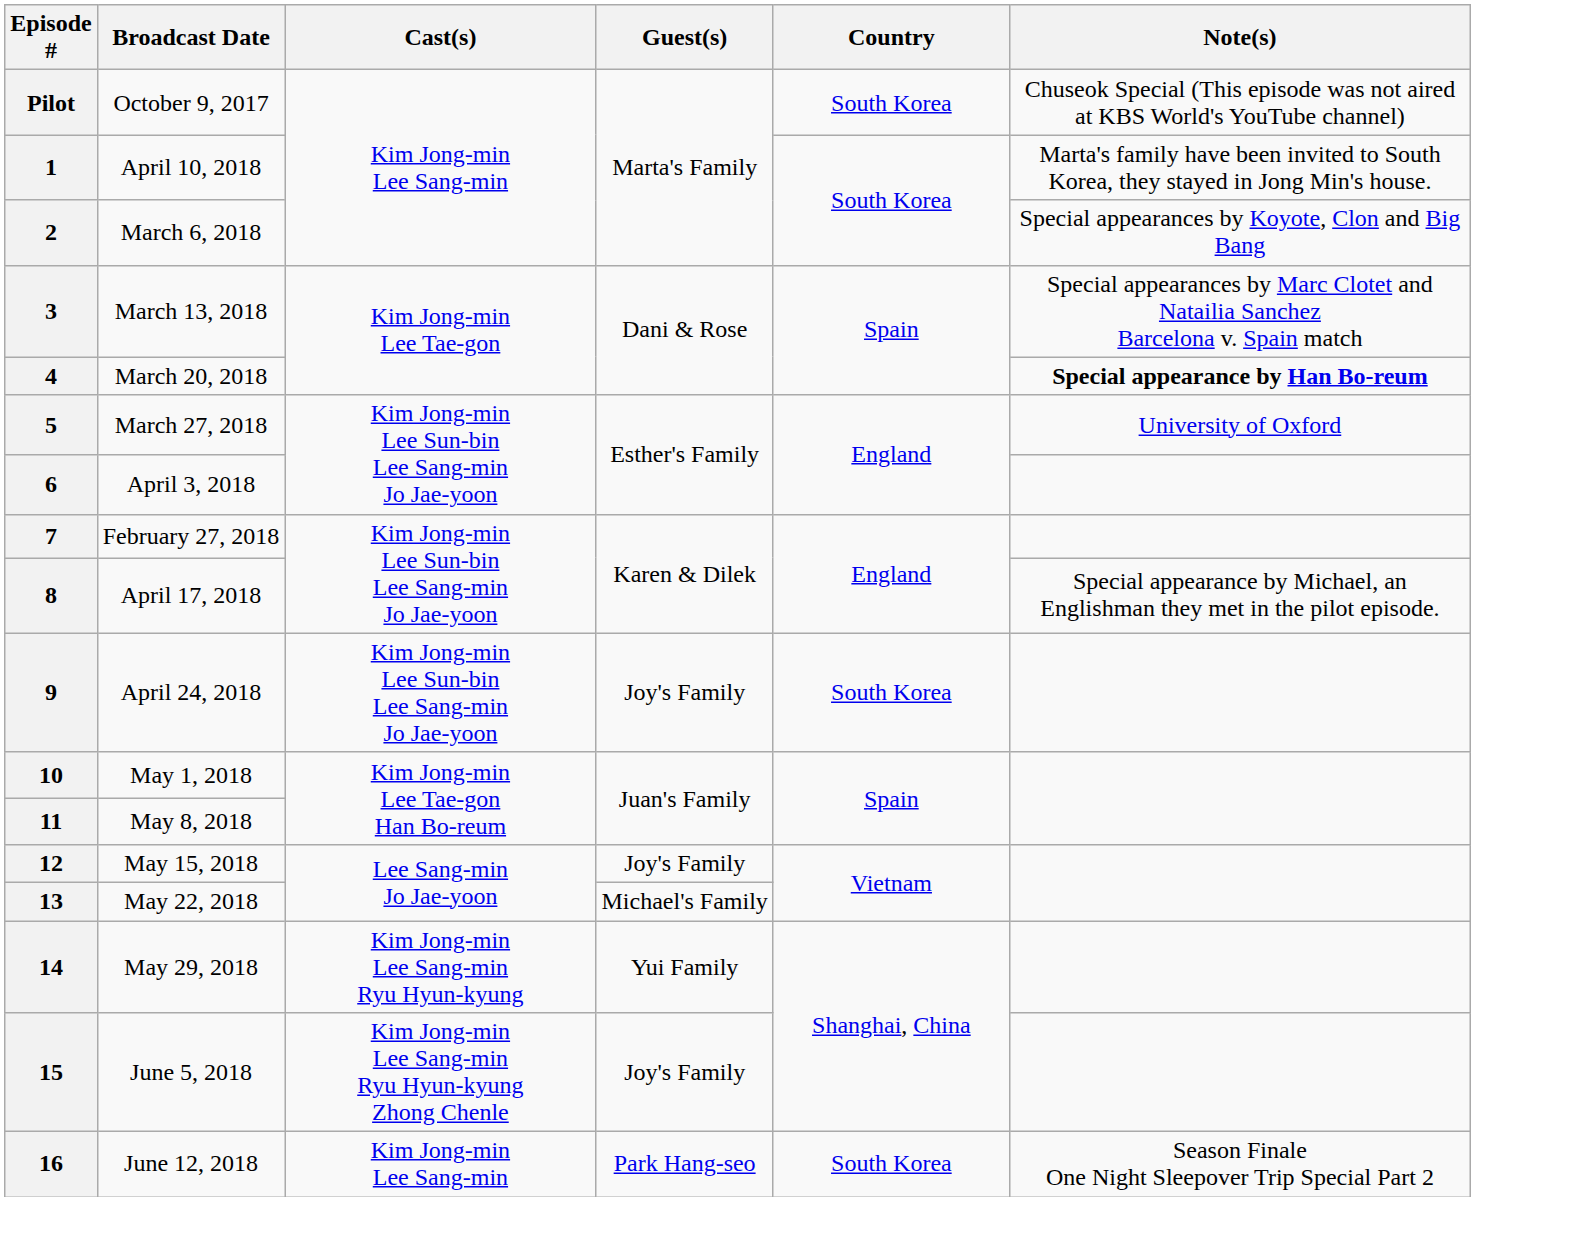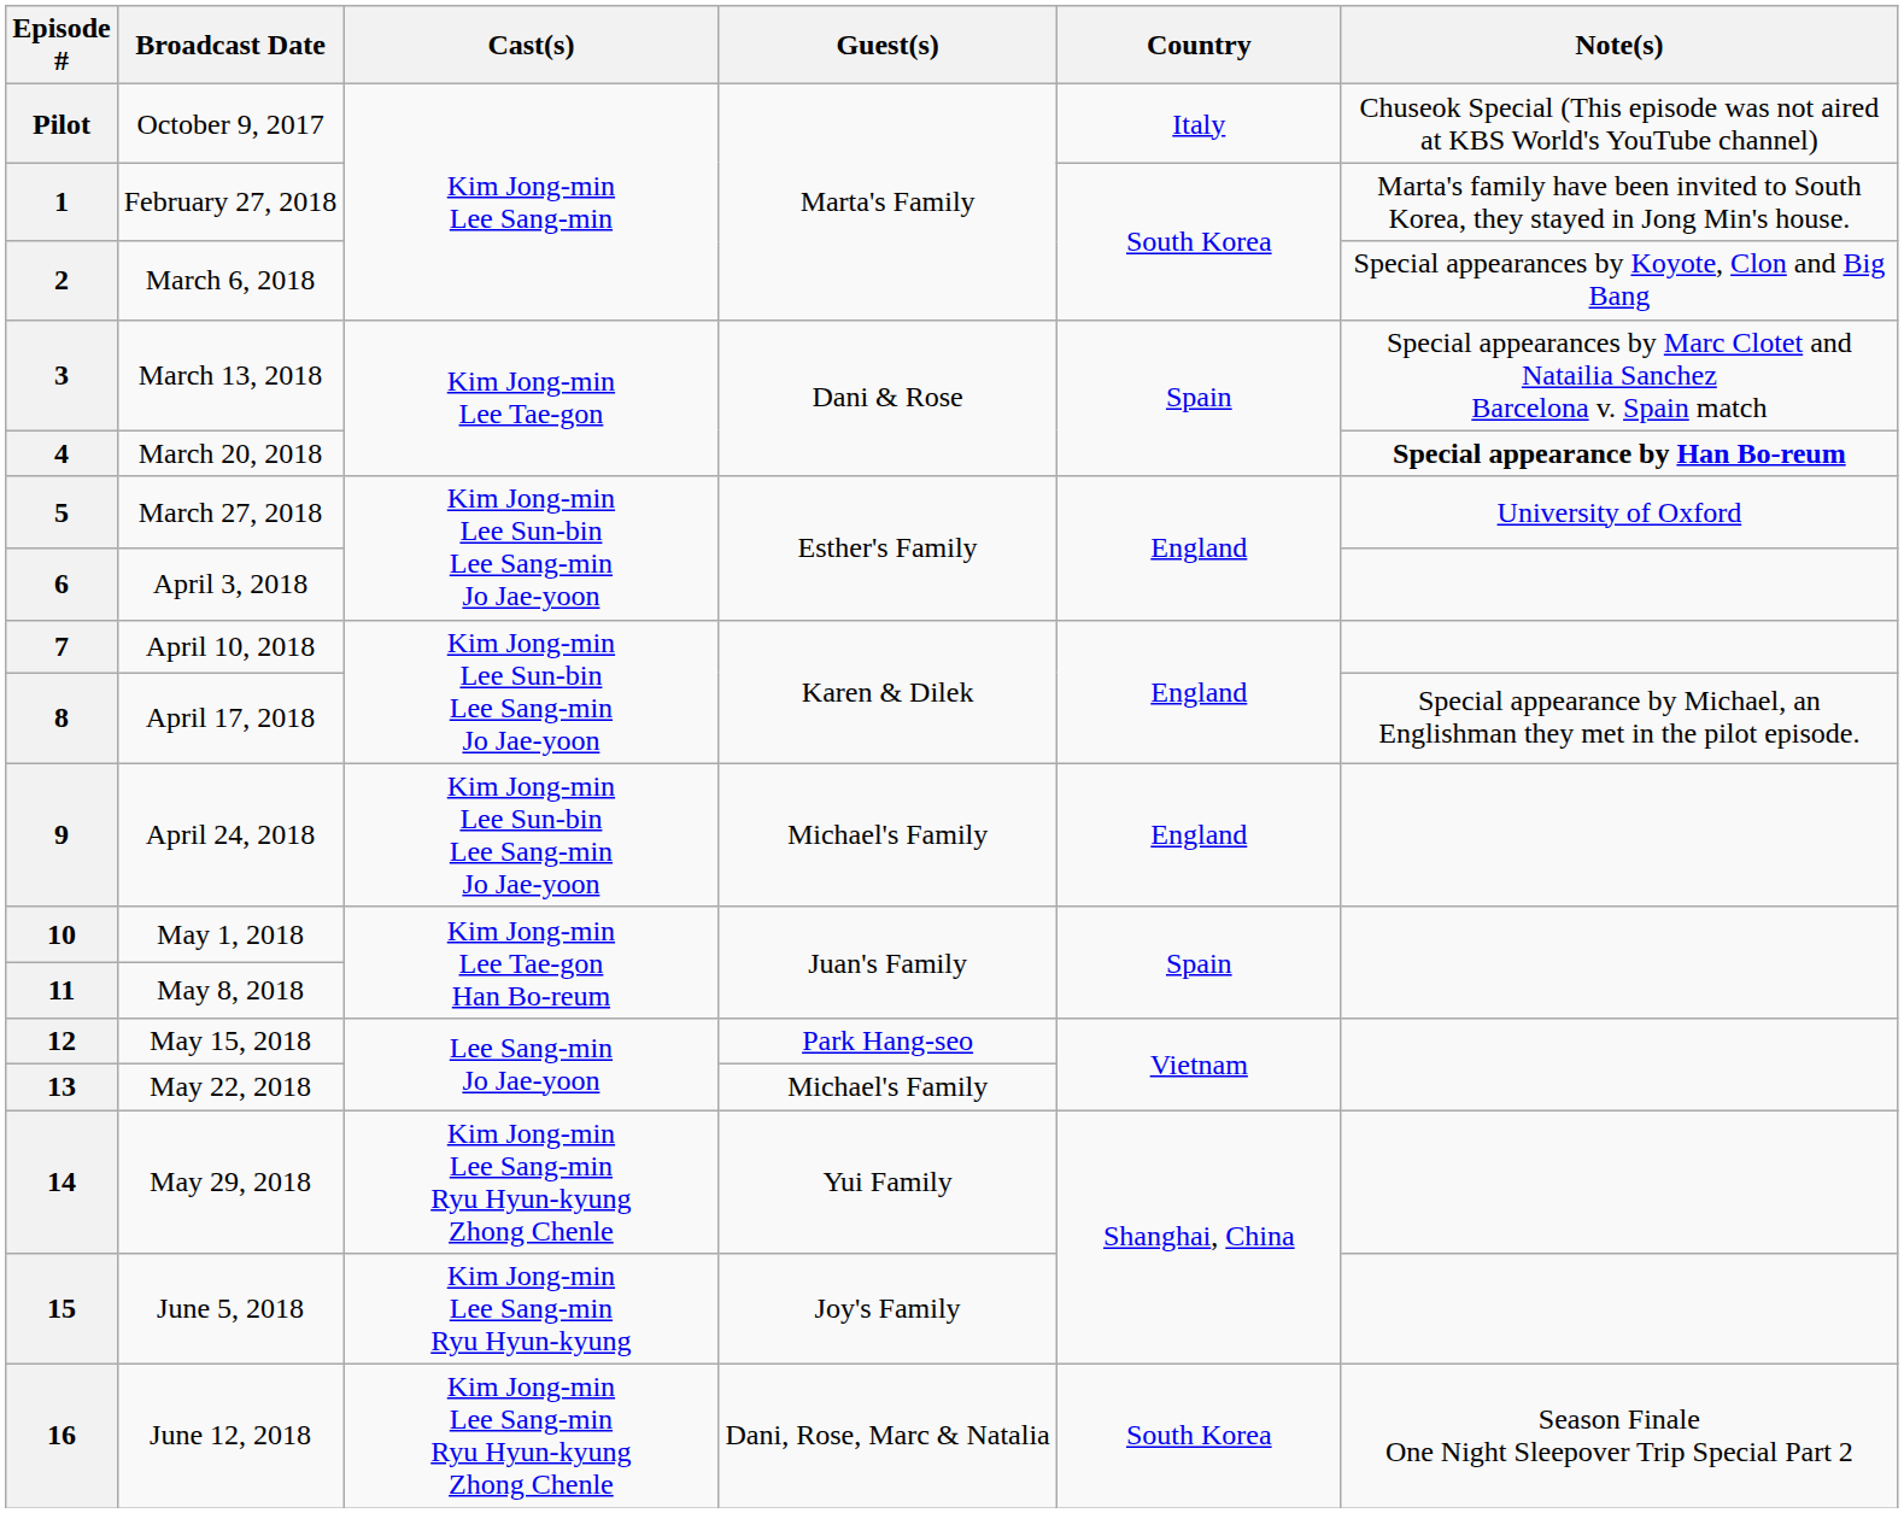 <table class=wikitable style=text-align:center>
 <tr>
 <th style=width:10px>Episode #</th>
 <th>Broadcast Date</th>
 <th style=width:200px>Cast(s)</th>
 <th>Guest(s)</th>
 <th style=width:150px>Country</th>
 <th style=width:300px>Note(s)</th>
 </tr>
 <tr>
 <th>Pilot</th>
 <td>October 9, 2017</td>
 <td rowspan=3><a href='#'>Kim Jong-min</a><br><a href='#'>Lee Sang-min</a></td>
 <td rowspan=3>Marta's Family</td>
-<td><a href='#'>South Korea</a></td>
+<td><a href='#'>Italy</a></td>
 <td>Chuseok Special (This episode was not aired at KBS World's YouTube channel)</td>
 </tr>
 <tr>
 <th>1</th>
-<td>April 10, 2018</td>
+<td>February 27, 2018</td>
 <td rowspan=2><a href='#'>South Korea</a></td>
 <td>Marta's family have been invited to South Korea, they stayed in Jong Min's house.</td>
 </tr>
 <tr>
 <th>2</th>
 <td>March 6, 2018</td>
 <td>Special appearances by <a href='#'>Koyote</a>, <a href='#'>Clon</a> and <a href='#'>Big Bang</a></td>
 </tr>
 <tr>
 <th>3</th>
 <td>March 13, 2018</td>
 <td rowspan=2><a href='#'>Kim Jong-min</a><br><a href='#'>Lee Tae-gon</a></td>
 <td rowspan=2>Dani & Rose</td>
 <td rowspan=2><a href='#'>Spain</a></td>
 <td>Special appearances by <a href='#'>Marc Clotet</a> and <a href='#'>Natailia Sanchez</a><br><a href='#'>Barcelona</a> v. <a href='#'>Spain</a> match</td>
 </tr>
 <tr>
 <th>4</th>
 <td>March 20, 2018</td>
 <td><strong>Special appearance by <a href='#'>Han Bo-reum</a></strong></td>
 </tr>
 <tr>
 <th>5</th>
 <td>March 27, 2018</td>
 <td rowspan=2><a href='#'>Kim Jong-min</a><br><a href='#'>Lee Sun-bin</a><br><a href='#'>Lee Sang-min</a><br><a href='#'>Jo Jae-yoon</a></td>
 <td rowspan=2>Esther's Family</td>
 <td rowspan=2><a href='#'>England</a></td>
 <td><a href='#'>University of Oxford</a></td>
 </tr>
 <tr>
 <th>6</th>
 <td>April 3, 2018</td>
 <td></td>
 </tr>
 <tr>
 <th>7</th>
-<td>February 27, 2018</td>
+<td>April 10, 2018</td>
 <td rowspan=2><a href='#'>Kim Jong-min</a><br><a href='#'>Lee Sun-bin</a><br><a href='#'>Lee Sang-min</a><br><a href='#'>Jo Jae-yoon</a></td>
 <td rowspan=2>Karen & Dilek</td>
 <td rowspan=2><a href='#'>England</a></td>
 <td></td>
 </tr>
 <tr>
 <th>8</th>
 <td>April 17, 2018</td>
 <td>Special appearance by Michael, an Englishman they met in the pilot episode.</td>
 </tr>
 <tr>
 <th>9</th>
 <td>April 24, 2018</td>
 <td><a href='#'>Kim Jong-min</a><br><a href='#'>Lee Sun-bin</a><br><a href='#'>Lee Sang-min</a><br><a href='#'>Jo Jae-yoon</a></td>
-<td>Joy's Family</td>
-<td><a href='#'>South Korea</a></td>
+<td>Michael's Family</td>
+<td><a href='#'>England</a></td>
 <td></td>
 </tr>
 <tr>
 <th>10</th>
 <td>May 1, 2018</td>
 <td rowspan=2><a href='#'>Kim Jong-min</a><br><a href='#'>Lee Tae-gon</a><br><a href='#'>Han Bo-reum</a></td>
 <td rowspan=2>Juan's Family</td>
 <td rowspan=2><a href='#'>Spain</a></td>
 <td rowspan=2></td>
 </tr>
 <tr>
 <th>11</th>
 <td>May 8, 2018</td>
 </tr>
 <tr>
 <th>12</th>
 <td>May 15, 2018</td>
 <td rowspan=2><a href='#'>Lee Sang-min</a><br><a href='#'>Jo Jae-yoon</a></td>
-<td>Joy's Family</td>
+<td><a href='#'>Park Hang-seo</a></td>
 <td rowspan=2><a href='#'>Vietnam</a></td>
 <td rowspan=2></td>
 </tr>
 <tr>
 <th>13</th>
 <td>May 22, 2018</td>
 <td>Michael's Family</td>
 </tr>
 <tr>
 <th>14</th>
 <td>May 29, 2018</td>
-<td><a href='#'>Kim Jong-min</a><br><a href='#'>Lee Sang-min</a><br><a href='#'>Ryu Hyun-kyung</a></td>
+<td><a href='#'>Kim Jong-min</a><br><a href='#'>Lee Sang-min</a><br><a href='#'>Ryu Hyun-kyung</a><br><a href='#'>Zhong Chenle</a></td>
 <td>Yui Family</td>
 <td rowspan=2><a href='#'>Shanghai</a>, <a href='#'>China</a></td>
 <td></td>
 </tr>
 <tr>
 <th>15</th>
 <td>June 5, 2018</td>
-<td><a href='#'>Kim Jong-min</a><br><a href='#'>Lee Sang-min</a><br><a href='#'>Ryu Hyun-kyung</a><br><a href='#'>Zhong Chenle</a></td>
+<td><a href='#'>Kim Jong-min</a><br><a href='#'>Lee Sang-min</a><br><a href='#'>Ryu Hyun-kyung</a></td>
 <td>Joy's Family</td>
 <td></td>
 </tr>
 <tr>
 <th>16</th>
 <td>June 12, 2018</td>
-<td><a href='#'>Kim Jong-min</a><br><a href='#'>Lee Sang-min</a></td>
-<td><a href='#'>Park Hang-seo</a></td>
+<td><a href='#'>Kim Jong-min</a><br><a href='#'>Lee Sang-min</a><br><a href='#'>Ryu Hyun-kyung</a><br><a href='#'>Zhong Chenle</a></td>
+<td>Dani, Rose, Marc & Natalia</td>
 <td><a href='#'>South Korea</a></td>
 <td>Season Finale<br>One Night Sleepover Trip Special Part 2</td>
 </tr>
 </table>
